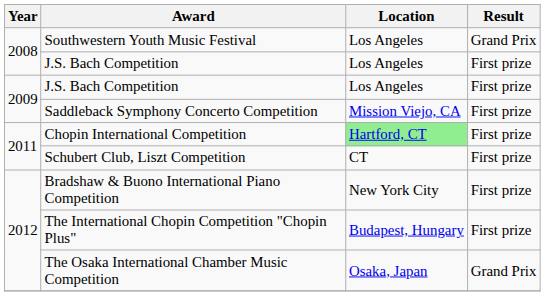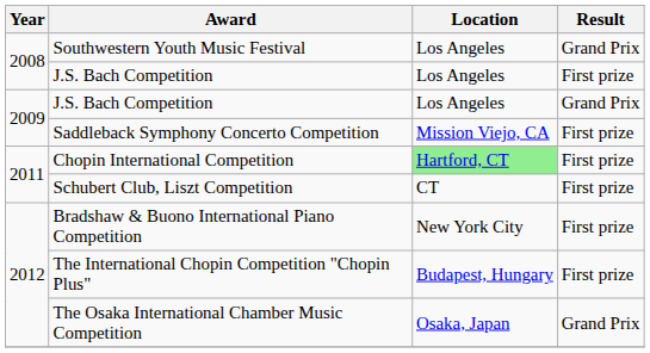 <table class="wikitable sortable">
 <tr>
 <th>Year</th>
 <th style="width:20em;">Award</th>
 <th>Location</th>
 <th>Result</th>
 </tr>
 <tr>
 <td rowspan=2>2008</td>
 <td>Southwestern Youth Music Festival</td>
 <td>Los Angeles</td>
 <td>Grand Prix</td>
 </tr>
 <tr>
 <td>J.S. Bach Competition</td>
 <td>Los Angeles</td>
 <td>First prize</td>
 </tr>
 <tr>
 <td rowspan=2>2009</td>
 <td>J.S. Bach Competition</td>
 <td>Los Angeles</td>
-<td>First prize</td>
+<td>Grand Prix</td>
 </tr>
 <tr>
 <td>Saddleback Symphony Concerto Competition</td>
 <td><a href='#'>Mission Viejo, CA</a></td>
 <td>First prize</td>
 </tr>
 <tr>
 <td rowspan=2>2011</td>
 <td>Chopin International Competition</td>
 <td style="background: lightgreen;"><a href='#'>Hartford, CT</a></td>
 <td>First prize</td>
 </tr>
 <tr>
 <td>Schubert Club, Liszt Competition</td>
 <td>CT</td>
 <td>First prize</td>
 </tr>
 <tr>
 <td rowspan=3>2012</td>
 <td>Bradshaw & Buono International Piano Competition</td>
 <td>New York City</td>
 <td>First prize</td>
 </tr>
 <tr>
 <td>The International Chopin Competition "Chopin Plus"</td>
 <td><a href='#'>Budapest, Hungary</a></td>
 <td>First prize</td>
 </tr>
 <tr>
 <td>The Osaka International Chamber Music Competition</td>
 <td><a href='#'>Osaka, Japan</a></td>
 <td>Grand Prix</td>
 </tr>
 <tr>
 </tr>
 </table>
